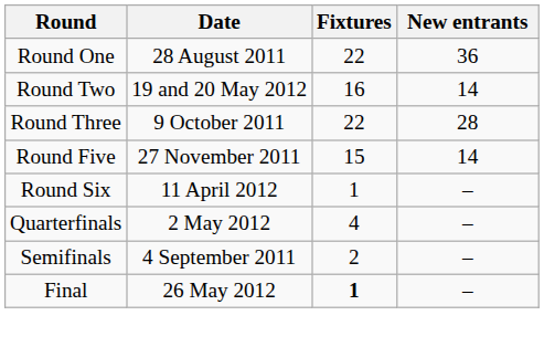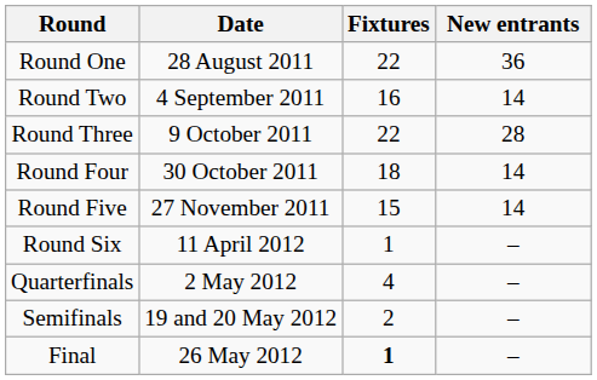 <table class="wikitable">
 <tr>
 <th>Round</th>
 <th>Date</th>
 <th>Fixtures</th>
 <th width=100>New entrants</th>
 </tr>
 <tr align=center>
 <td>Round One</td>
 <td>28 August 2011</td>
 <td>22</td>
 <td>36</td>
 </tr>
 <tr align=center>
 <td>Round Two</td>
-<td>19 and 20 May 2012</td>
+<td>4 September 2011</td>
 <td>16</td>
 <td>14</td>
 </tr>
 <tr align=center>
 <td>Round Three</td>
 <td>9 October 2011</td>
 <td>22</td>
 <td>28</td>
+</tr>
+<tr align=center>
+<td>Round Four</td>
+<td>30 October 2011</td>
+<td>18</td>
+<td>14</td>
 </tr>
 <tr align=center>
 <td>Round Five</td>
 <td>27 November 2011</td>
 <td>15</td>
 <td>14</td>
 </tr>
 <tr align=center>
 <td>Round Six</td>
 <td>11 April 2012</td>
 <td>1</td>
 <td>–</td>
 </tr>
 <tr align=center>
 <td>Quarterfinals</td>
 <td>2 May 2012</td>
 <td>4</td>
 <td>–</td>
 </tr>
 <tr align=center>
 <td>Semifinals</td>
-<td>4 September 2011</td>
+<td>19 and 20 May 2012</td>
 <td>2</td>
 <td>–</td>
 </tr>
 <tr align=center>
 <td>Final</td>
 <td>26 May 2012</td>
 <td><strong>1</strong></td>
 <td>–</td>
 </tr>
 </table>
